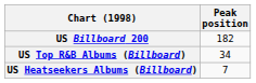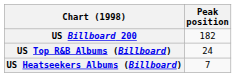 <table class="wikitable sortable plainrowheaders" style="text-align:center">
 <tr>
 <th scope="col">Chart (1998)</th>
 <th scope="col">Peak<br>position</th>
 </tr>
 <tr>
 <th scope="row">US <a href='#'><em>Billboard</em> 200</a></th>
 <td>182</td>
 </tr>
 <tr>
 <th scope="row">US <a href='#'>Top R&B Albums</a> (<em><a href='#'>Billboard</a></em>)</th>
-<td>34</td>
+<td>24</td>
 </tr>
 <tr>
 <th scope="row">US <a href='#'>Heatseekers Albums</a> (<em><a href='#'>Billboard</a></em>)</th>
 <td>7</td>
 </tr>
 </table>
